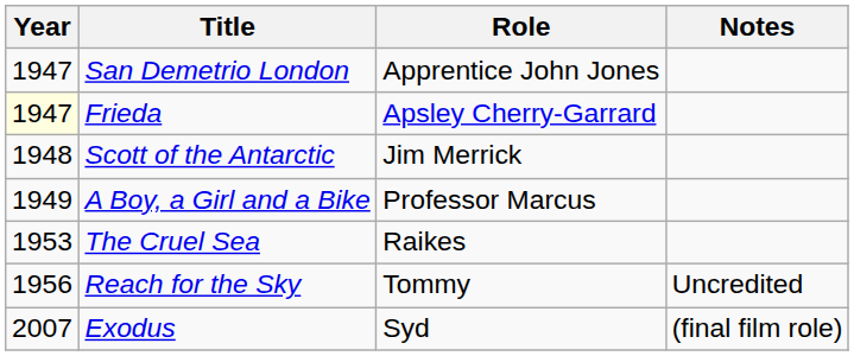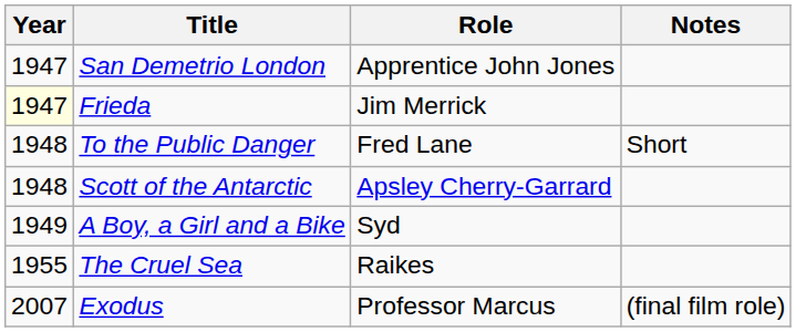 <table class="wikitable">
 <tr>
 <th>Year</th>
 <th>Title</th>
 <th>Role</th>
 <th>Notes</th>
 </tr>
 <tr>
 <td>1947</td>
 <td><em><a href='#'>San Demetrio London</a></em></td>
 <td>Apprentice John Jones</td>
 <td></td>
 </tr>
 <tr>
 <td style="background: lightyellow;">1947</td>
 <td><em><a href='#'>Frieda</a></em></td>
-<td><a href='#'>Apsley Cherry-Garrard</a></td>
+<td>Jim Merrick</td>
 <td></td>
 </tr>
 <tr>
 <td>1948</td>
+<td><em><a href='#'>To the Public Danger</a></em></td>
+<td>Fred Lane</td>
+<td>Short</td>
+</tr>
+<tr>
+<td>1948</td>
 <td><em><a href='#'>Scott of the Antarctic</a></em></td>
-<td>Jim Merrick</td>
+<td><a href='#'>Apsley Cherry-Garrard</a></td>
 <td></td>
 </tr>
 <tr>
 <td>1949</td>
 <td><em><a href='#'>A Boy, a Girl and a Bike</a></em></td>
-<td>Professor Marcus</td>
+<td>Syd</td>
 <td></td>
 </tr>
 <tr>
-<td>1953</td>
+<td>1955</td>
 <td><em><a href='#'>The Cruel Sea</a></em></td>
 <td>Raikes</td>
 <td></td>
 </tr>
 <tr>
-<td>1956</td>
-<td><em><a href='#'>Reach for the Sky</a></em></td>
-<td>Tommy</td>
-<td>Uncredited</td>
-</tr>
-<tr>
 <td>2007</td>
 <td><em><a href='#'>Exodus</a></em></td>
-<td>Syd</td>
+<td>Professor Marcus</td>
 <td>(final film role)</td>
 </tr>
 </table>
